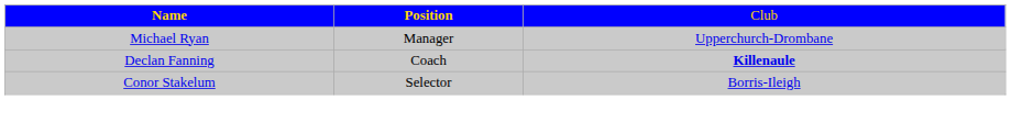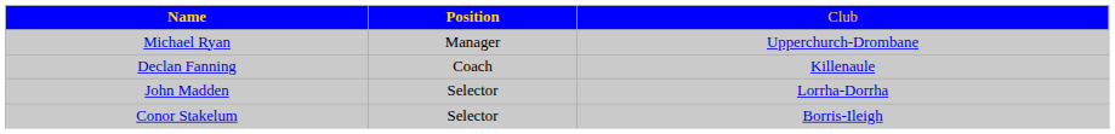 <table class="wikitable" style="width:90%;">
 <tr style="text-align:center;background:blue;color:gold;">
 <td><strong>Name</strong></td>
 <td><strong>Position</strong></td>
 <td>Club</td>
 </tr>
 <tr style="background:#cacaca;">
 <td align=center><a href='#'>Michael Ryan</a></td>
 <td align=center>Manager</td>
 <td align=center><a href='#'>Upperchurch-Drombane</a></td>
 </tr>
 <tr style="background:#cacaca;">
 <td align=center><a href='#'>Declan Fanning</a></td>
 <td align=center>Coach</td>
-<td align=center><strong><a href='#'>Killenaule</a></strong></td>
+<td align=center><a href='#'>Killenaule</a></td>
+</tr>
+<tr style="background:#cacaca;">
+<td align=center><a href='#'>John Madden</a></td>
+<td align=center>Selector</td>
+<td align=center><a href='#'>Lorrha-Dorrha</a></td>
 </tr>
 <tr style="background:#cacaca;">
 <td align=center><a href='#'>Conor Stakelum</a></td>
 <td align=center>Selector</td>
 <td align=center><a href='#'>Borris-Ileigh</a></td>
 </tr>
 </table>
